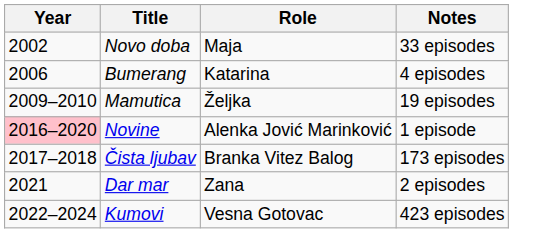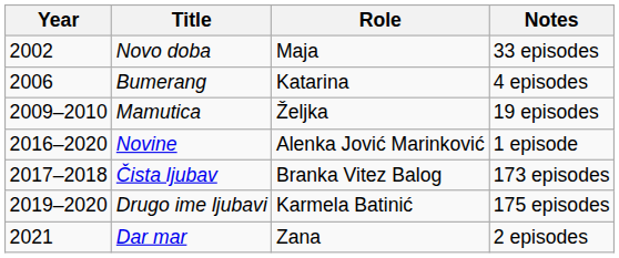 <table class="wikitable sortable">
 <tr>
 <th>Year</th>
 <th>Title</th>
 <th>Role</th>
 <th class="unsortable">Notes</th>
 </tr>
 <tr>
 <td>2002</td>
 <td><em>Novo doba</em></td>
 <td>Maja</td>
 <td>33 episodes</td>
 </tr>
 <tr>
 <td>2006</td>
 <td><em>Bumerang</em></td>
 <td>Katarina</td>
 <td>4 episodes</td>
 </tr>
 <tr>
 <td>2009–2010</td>
 <td><em>Mamutica</em></td>
 <td>Željka</td>
 <td>19 episodes</td>
 </tr>
 <tr>
-<td style="background: pink;">2016–2020</td>
+<td>2016–2020</td>
 <td><em><a href='#'>Novine</a></em></td>
 <td>Alenka Jović Marinković</td>
 <td>1 episode</td>
 </tr>
 <tr>
 <td>2017–2018</td>
 <td><em><a href='#'>Čista ljubav</a></em></td>
 <td>Branka Vitez Balog</td>
 <td>173 episodes</td>
 </tr>
 <tr>
+<td>2019–2020</td>
+<td><em>Drugo ime ljubavi</em></td>
+<td>Karmela Batinić</td>
+<td>175 episodes</td>
+</tr>
+<tr>
 <td>2021</td>
 <td><em><a href='#'>Dar mar</a></em></td>
 <td>Zana</td>
 <td>2 episodes</td>
 </tr>
-<tr>
-<td>2022–2024</td>
-<td><em><a href='#'>Kumovi</a></em></td>
-<td>Vesna Gotovac</td>
-<td>423 episodes</td>
-</tr>
 </table>
